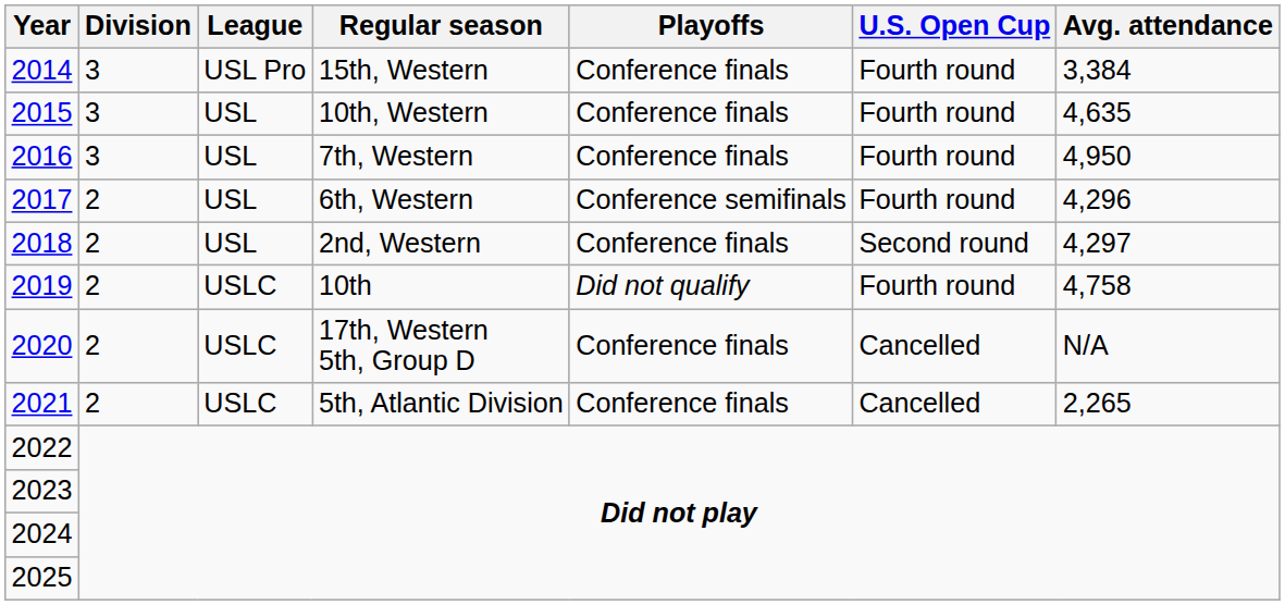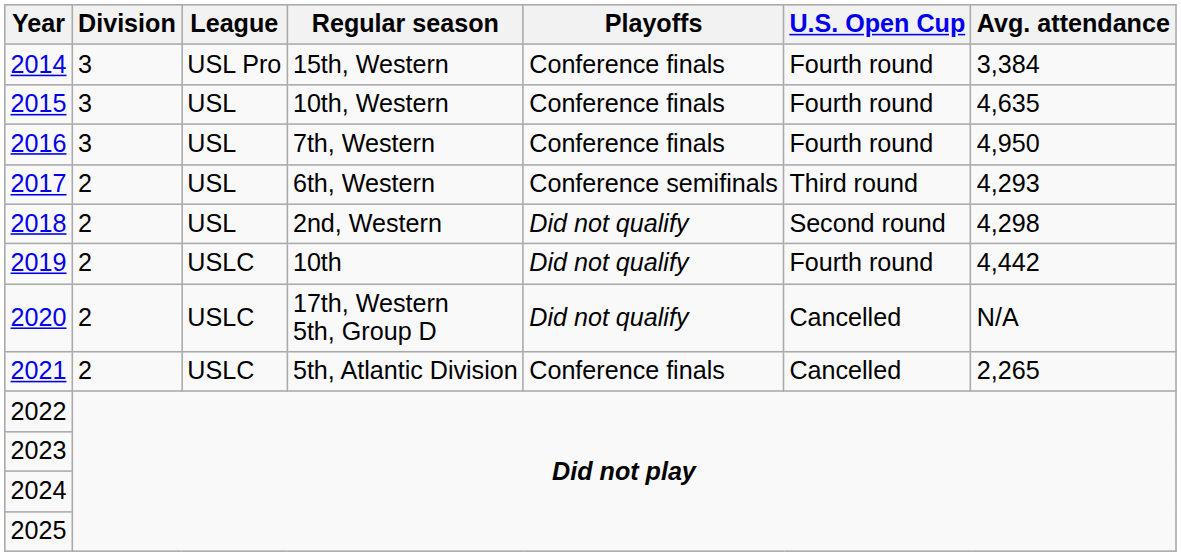 <table class="wikitable">
 <tr>
 <th>Year</th>
 <th>Division</th>
 <th>League</th>
 <th>Regular season</th>
 <th>Playoffs</th>
 <th><a href='#'>U.S. Open Cup</a></th>
 <th>Avg. attendance</th>
 </tr>
 <tr>
 <td><a href='#'>2014</a></td>
 <td>3</td>
 <td>USL Pro</td>
 <td>15th, Western</td>
 <td>Conference finals</td>
 <td>Fourth round</td>
 <td>3,384</td>
 </tr>
 <tr>
 <td><a href='#'>2015</a></td>
 <td>3</td>
 <td>USL</td>
 <td>10th, Western</td>
 <td>Conference finals</td>
 <td>Fourth round</td>
 <td>4,635</td>
 </tr>
 <tr>
 <td><a href='#'>2016</a></td>
 <td>3</td>
 <td>USL</td>
 <td>7th, Western</td>
 <td>Conference finals</td>
 <td>Fourth round</td>
 <td>4,950</td>
 </tr>
 <tr>
 <td><a href='#'>2017</a></td>
 <td>2</td>
 <td>USL</td>
 <td>6th, Western</td>
 <td>Conference semifinals</td>
-<td>Fourth round</td>
-<td>4,296</td>
+<td>Third round</td>
+<td>4,293</td>
 </tr>
 <tr>
 <td><a href='#'>2018</a></td>
 <td>2</td>
 <td>USL</td>
 <td>2nd, Western</td>
-<td>Conference finals</td>
+<td><em>Did not qualify</em></td>
 <td>Second round</td>
-<td>4,297</td>
+<td>4,298</td>
 </tr>
 <tr>
 <td><a href='#'>2019</a></td>
 <td>2</td>
 <td>USLC</td>
 <td>10th</td>
 <td><em>Did not qualify</em></td>
 <td>Fourth round</td>
-<td>4,758</td>
+<td>4,442</td>
 </tr>
 <tr>
 <td><a href='#'>2020</a></td>
 <td>2</td>
 <td>USLC</td>
 <td>17th, Western<br>5th, Group D</td>
-<td>Conference finals</td>
+<td><em>Did not qualify</em></td>
 <td>Cancelled</td>
 <td>N/A</td>
 </tr>
 <tr>
 <td><a href='#'>2021</a></td>
 <td>2</td>
 <td>USLC</td>
 <td>5th, Atlantic Division</td>
 <td>Conference finals</td>
 <td>Cancelled</td>
 <td>2,265</td>
 </tr>
 <tr>
 <td>2022</td>
 <td colspan="6" rowspan="4" align="center"><strong><em>Did not play</em></strong></td>
 </tr>
 <tr>
 <td>2023</td>
 </tr>
 <tr>
 <td>2024</td>
 </tr>
 <tr>
 <td>2025</td>
 </tr>
 </table>
